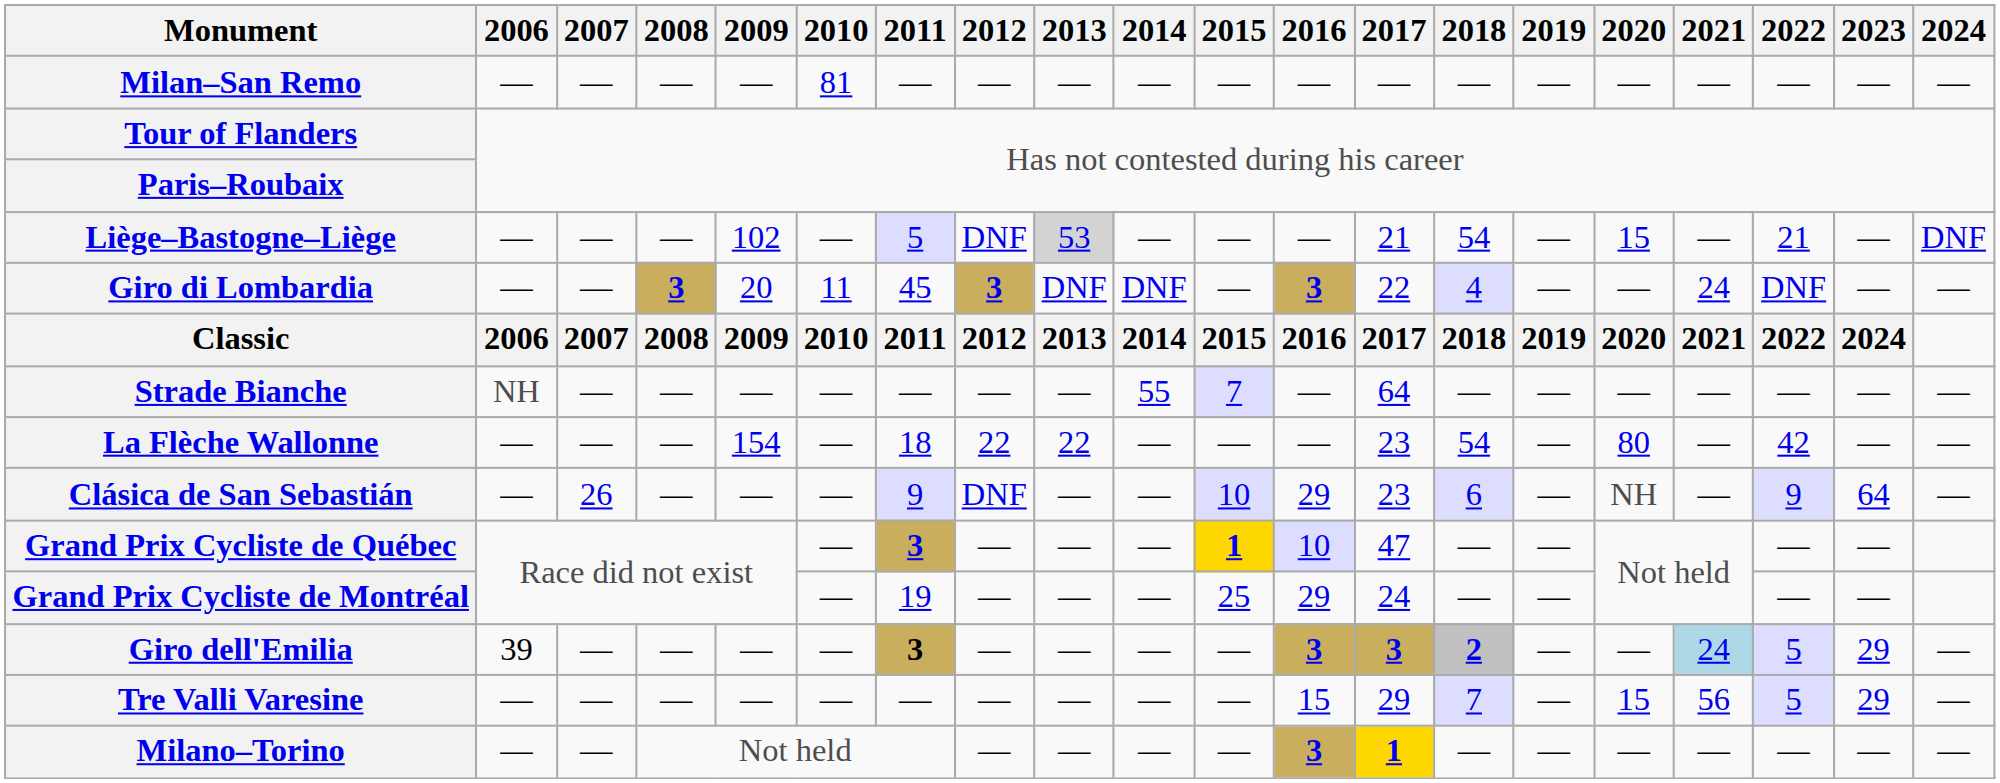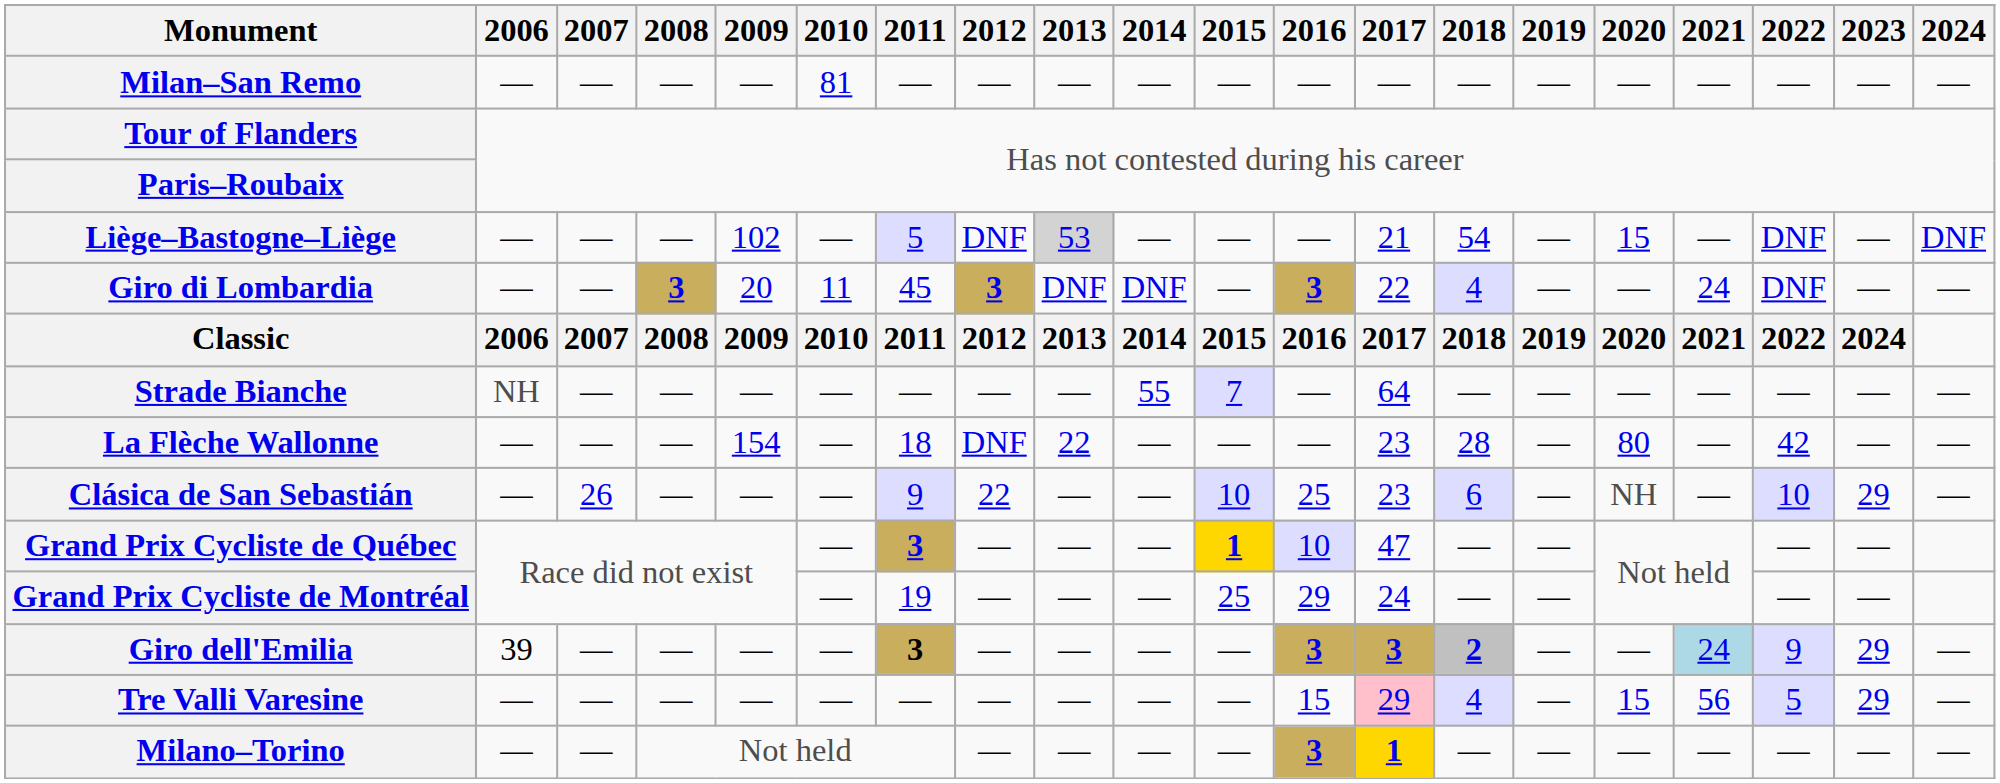 <table class="wikitable plainrowheaders">
 <tr>
 <th>Monument</th>
 <th scope="col">2006</th>
 <th scope="col">2007</th>
 <th scope="col">2008</th>
 <th scope="col">2009</th>
 <th scope="col">2010</th>
 <th scope="col">2011</th>
 <th scope="col">2012</th>
 <th scope="col">2013</th>
 <th scope="col">2014</th>
 <th scope="col">2015</th>
 <th scope="col">2016</th>
 <th scope="col">2017</th>
 <th scope="col">2018</th>
 <th scope="col">2019</th>
 <th scope="col">2020</th>
 <th scope="col">2021</th>
 <th scope="col">2022</th>
 <th scope="col">2023</th>
 <th scope="col">2024</th>
 </tr>
 <tr style="text-align:center;">
 <th scope="row"><a href='#'>Milan–San Remo</a></th>
 <td>—</td>
 <td>—</td>
 <td>—</td>
 <td>—</td>
 <td><a href='#'>81</a></td>
 <td>—</td>
 <td>—</td>
 <td>—</td>
 <td>—</td>
 <td>—</td>
 <td>—</td>
 <td>—</td>
 <td>—</td>
 <td>—</td>
 <td>—</td>
 <td>—</td>
 <td>—</td>
 <td>—</td>
 <td>—</td>
 </tr>
 <tr style="text-align:center;">
 <th scope="row"><a href='#'>Tour of Flanders</a></th>
 <td style="color:#4d4d4d;" colspan=19 rowspan=2>Has not contested during his career</td>
 </tr>
 <tr style="text-align:center;">
 <th scope="row"><a href='#'>Paris–Roubaix</a></th>
 </tr>
 <tr style="text-align:center;">
 <th scope="row"><a href='#'>Liège–Bastogne–Liège</a></th>
 <td>—</td>
 <td>—</td>
 <td>—</td>
 <td><a href='#'>102</a></td>
 <td>—</td>
 <td style="background:#ddf;"><a href='#'>5</a></td>
 <td><a href='#'>DNF</a></td>
 <td style="background: lightgrey;"><a href='#'>53</a></td>
 <td>—</td>
 <td>—</td>
 <td>—</td>
 <td><a href='#'>21</a></td>
 <td><a href='#'>54</a></td>
 <td>—</td>
 <td><a href='#'>15</a></td>
 <td>—</td>
-<td><a href='#'>21</a></td>
+<td><a href='#'>DNF</a></td>
 <td>—</td>
 <td><a href='#'>DNF</a></td>
 </tr>
 <tr style="text-align:center;">
 <th scope="row"><a href='#'>Giro di Lombardia</a></th>
 <td>—</td>
 <td>—</td>
 <td style="background:#C9AE5D;"><a href='#'><strong>3</strong></a></td>
 <td><a href='#'>20</a></td>
 <td><a href='#'>11</a></td>
 <td><a href='#'>45</a></td>
 <td style="background:#C9AE5D;"><a href='#'><strong>3</strong></a></td>
 <td><a href='#'>DNF</a></td>
 <td><a href='#'>DNF</a></td>
 <td>—</td>
 <td style="background:#C9AE5D;"><a href='#'><strong>3</strong></a></td>
 <td><a href='#'>22</a></td>
 <td style="background:#ddf;"><a href='#'>4</a></td>
 <td>—</td>
 <td>—</td>
 <td><a href='#'>24</a></td>
 <td><a href='#'>DNF</a></td>
 <td>—</td>
 <td>—</td>
 </tr>
 <tr>
 <th>Classic</th>
 <th scope="col">2006</th>
 <th scope="col">2007</th>
 <th scope="col">2008</th>
 <th scope="col">2009</th>
 <th scope="col">2010</th>
 <th scope="col">2011</th>
 <th scope="col">2012</th>
 <th scope="col">2013</th>
 <th scope="col">2014</th>
 <th scope="col">2015</th>
 <th scope="col">2016</th>
 <th scope="col">2017</th>
 <th scope="col">2018</th>
 <th scope="col">2019</th>
 <th scope="col">2020</th>
 <th scope="col">2021</th>
 <th scope="col">2022</th>
 <th scope="col">2024</th>
 </tr>
 <tr style="text-align:center;">
 <th scope="row"><a href='#'>Strade Bianche</a></th>
 <td style="color:#4d4d4d;">NH</td>
 <td>—</td>
 <td>—</td>
 <td>—</td>
 <td>—</td>
 <td>—</td>
 <td>—</td>
 <td>—</td>
 <td><a href='#'>55</a></td>
 <td style="background:#ddf;"><a href='#'>7</a></td>
 <td>—</td>
 <td><a href='#'>64</a></td>
 <td>—</td>
 <td>—</td>
 <td>—</td>
 <td>—</td>
 <td>—</td>
 <td>—</td>
 <td>—</td>
 </tr>
 <tr style="text-align:center;">
 <th scope="row"><a href='#'>La Flèche Wallonne</a></th>
 <td>—</td>
 <td>—</td>
 <td>—</td>
 <td><a href='#'>154</a></td>
 <td>—</td>
 <td><a href='#'>18</a></td>
-<td><a href='#'>22</a></td>
+<td><a href='#'>DNF</a></td>
 <td><a href='#'>22</a></td>
 <td>—</td>
 <td>—</td>
 <td>—</td>
 <td><a href='#'>23</a></td>
-<td><a href='#'>54</a></td>
+<td><a href='#'>28</a></td>
 <td>—</td>
 <td><a href='#'>80</a></td>
 <td>—</td>
 <td><a href='#'>42</a></td>
 <td>—</td>
 <td>—</td>
 </tr>
 <tr style="text-align:center;">
 <th scope="row"><a href='#'>Clásica de San Sebastián</a></th>
 <td>—</td>
 <td><a href='#'>26</a></td>
 <td>—</td>
 <td>—</td>
 <td>—</td>
 <td style="background:#ddf;"><a href='#'>9</a></td>
-<td><a href='#'>DNF</a></td>
+<td><a href='#'>22</a></td>
 <td>—</td>
 <td>—</td>
 <td style="background:#ddf;"><a href='#'>10</a></td>
-<td><a href='#'>29</a></td>
+<td><a href='#'>25</a></td>
 <td><a href='#'>23</a></td>
 <td style="background:#ddf;"><a href='#'>6</a></td>
 <td>—</td>
 <td style="color:#4d4d4d;">NH</td>
 <td>—</td>
-<td style="background:#ddf;"><a href='#'>9</a></td>
-<td><a href='#'>64</a></td>
+<td style="background:#ddf;"><a href='#'>10</a></td>
+<td><a href='#'>29</a></td>
 <td>—</td>
 </tr>
 <tr style="text-align:center;">
 <th scope="row"><a href='#'>Grand Prix Cycliste de Québec</a></th>
 <td style="color:#4d4d4d;" colspan=4 rowspan=2>Race did not exist</td>
 <td>—</td>
 <td style="background:#C9AE5D;"><a href='#'><strong>3</strong></a></td>
 <td>—</td>
 <td>—</td>
 <td>—</td>
 <td style="background:gold;"><a href='#'><strong>1</strong></a></td>
 <td style="background:#ddf;"><a href='#'>10</a></td>
 <td><a href='#'>47</a></td>
 <td>—</td>
 <td>—</td>
 <td style="color:#4d4d4d;" rowspan=2 colspan=2>Not held</td>
 <td>—</td>
 <td>—</td>
 <td></td>
 </tr>
 <tr style="text-align:center;">
 <th scope="row"><a href='#'>Grand Prix Cycliste de Montréal</a></th>
 <td>—</td>
 <td><a href='#'>19</a></td>
 <td>—</td>
 <td>—</td>
 <td>—</td>
 <td><a href='#'>25</a></td>
 <td><a href='#'>29</a></td>
 <td><a href='#'>24</a></td>
 <td>—</td>
 <td>—</td>
 <td>—</td>
 <td>—</td>
 <td></td>
 </tr>
 <tr style="text-align:center;">
 <th scope="row"><a href='#'>Giro dell'Emilia</a></th>
 <td>39</td>
 <td>—</td>
 <td>—</td>
 <td>—</td>
 <td>—</td>
 <td style="background:#C9AE5D;"><strong>3</strong></td>
 <td>—</td>
 <td>—</td>
 <td>—</td>
 <td>—</td>
 <td style="background:#C9AE5D;"><a href='#'><strong>3</strong></a></td>
 <td style="background:#C9AE5D;"><a href='#'><strong>3</strong></a></td>
 <td style="background:#C0C0C0;"><a href='#'><strong>2</strong></a></td>
 <td>—</td>
 <td>—</td>
 <td style="background: lightblue;"><a href='#'>24</a></td>
-<td style="background:#ddf;"><a href='#'>5</a></td>
+<td style="background:#ddf;"><a href='#'>9</a></td>
 <td><a href='#'>29</a></td>
 <td>—</td>
 </tr>
 <tr style="text-align:center;">
 <th scope="row"><a href='#'>Tre Valli Varesine</a></th>
 <td>—</td>
 <td>—</td>
 <td>—</td>
 <td>—</td>
 <td>—</td>
 <td>—</td>
 <td>—</td>
 <td>—</td>
 <td>—</td>
 <td>—</td>
 <td><a href='#'>15</a></td>
-<td><a href='#'>29</a></td>
-<td style="background:#ddf;"><a href='#'>7</a></td>
+<td style="background: pink;"><a href='#'>29</a></td>
+<td style="background:#ddf;"><a href='#'>4</a></td>
 <td>—</td>
 <td><a href='#'>15</a></td>
 <td><a href='#'>56</a></td>
 <td style="background:#ddf;"><a href='#'>5</a></td>
 <td><a href='#'>29</a></td>
 <td>—</td>
 </tr>
 <tr style="text-align:center;">
 <th scope="row"><a href='#'>Milano–Torino</a></th>
 <td>—</td>
 <td>—</td>
 <td style="color:#4d4d4d;" colspan=4>Not held</td>
 <td>—</td>
 <td>—</td>
 <td>—</td>
 <td>—</td>
 <td style="background:#C9AE5D;"><a href='#'><strong>3</strong></a></td>
 <td style="background:gold;"><a href='#'><strong>1</strong></a></td>
 <td>—</td>
 <td>—</td>
 <td>—</td>
 <td>—</td>
 <td>—</td>
 <td>—</td>
 <td>—</td>
 </tr>
 </table>
